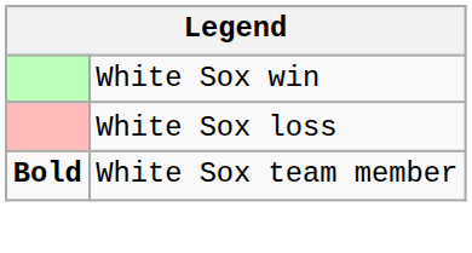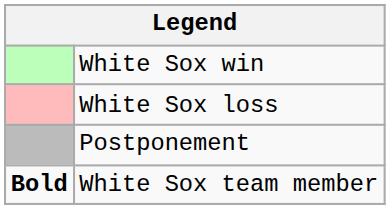 <table class="wikitable" style="font-size:90%">
 <tr>
 <th colspan="2">Legend</th>
 </tr>
 <tr>
 <td bgcolor="#bbffbb"> </td>
 <td>White Sox win</td>
 </tr>
 <tr>
 <td bgcolor="#ffbbbb"> </td>
 <td>White Sox loss</td>
 </tr>
 <tr>
+<td bgcolor="#bbbbbb"> </td>
+<td>Postponement</td>
+</tr>
+<tr>
 <td><strong>Bold</strong></td>
 <td>White Sox team member</td>
 </tr>
 </table>
